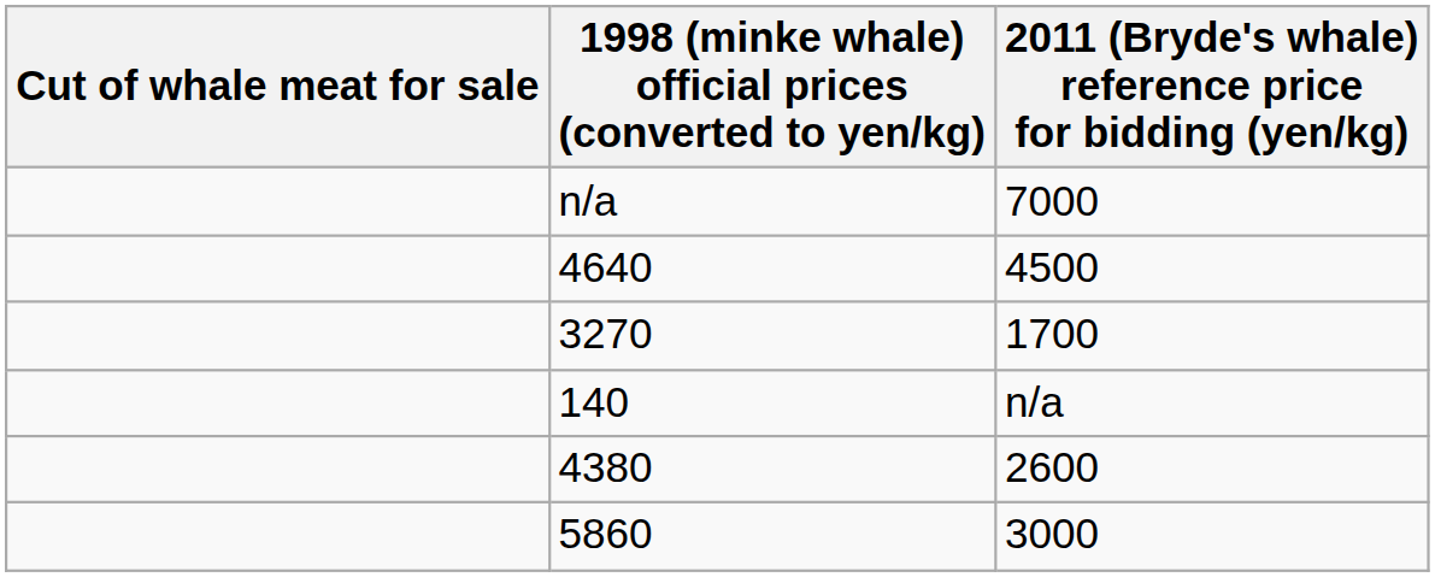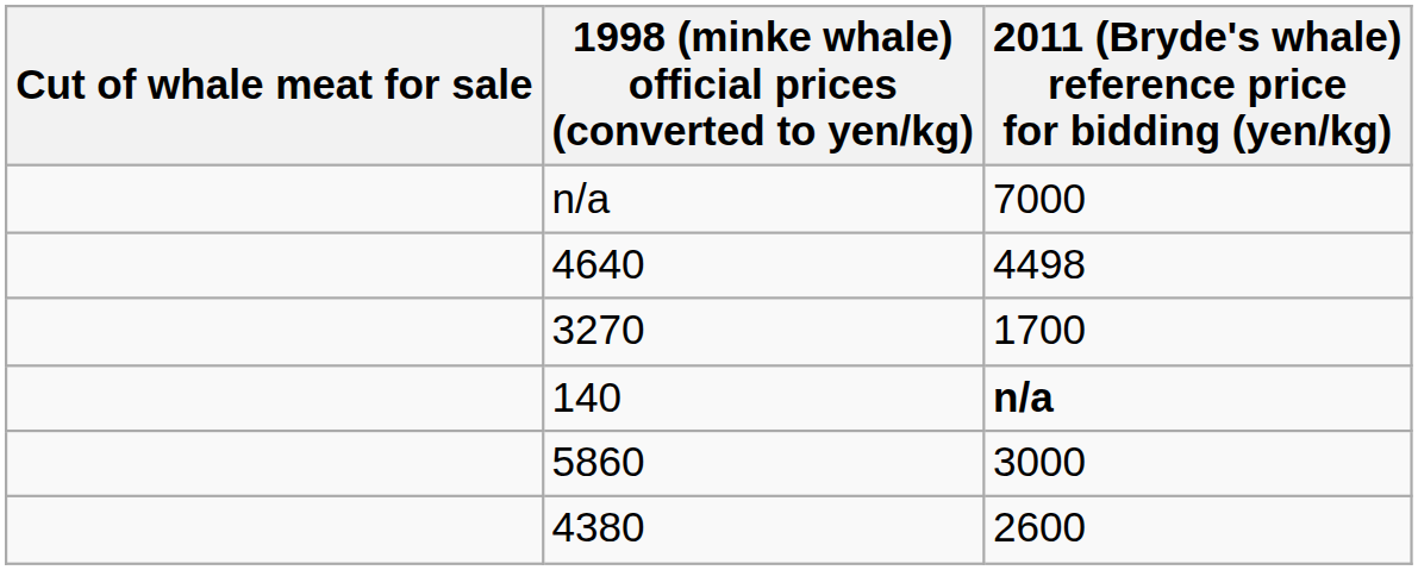 <table class="wikitable sortable">
 <tr>
 <th>Cut of whale meat for sale</th>
 <th>1998 (minke whale)<br> official prices<br> (converted to yen/kg)</th>
 <th>2011 (Bryde's whale)<br> reference price<br> for bidding (yen/kg)</th>
 </tr>
 <tr>
 <td></td>
 <td>n/a</td>
 <td>7000</td>
 </tr>
 <tr>
 <td></td>
 <td>4640</td>
-<td>4500</td>
+<td>4498</td>
 </tr>
 <tr>
 <td></td>
 <td>3270</td>
 <td>1700</td>
 </tr>
 <tr>
 <td></td>
 <td>140</td>
-<td>n/a</td>
+<td><strong>n/a</strong></td>
+</tr>
+<tr>
+<td></td>
+<td>5860</td>
+<td>3000</td>
 </tr>
 <tr>
 <td></td>
 <td>4380</td>
 <td>2600</td>
 </tr>
-<tr>
-<td></td>
-<td>5860</td>
-<td>3000</td>
-</tr>
 </table>
